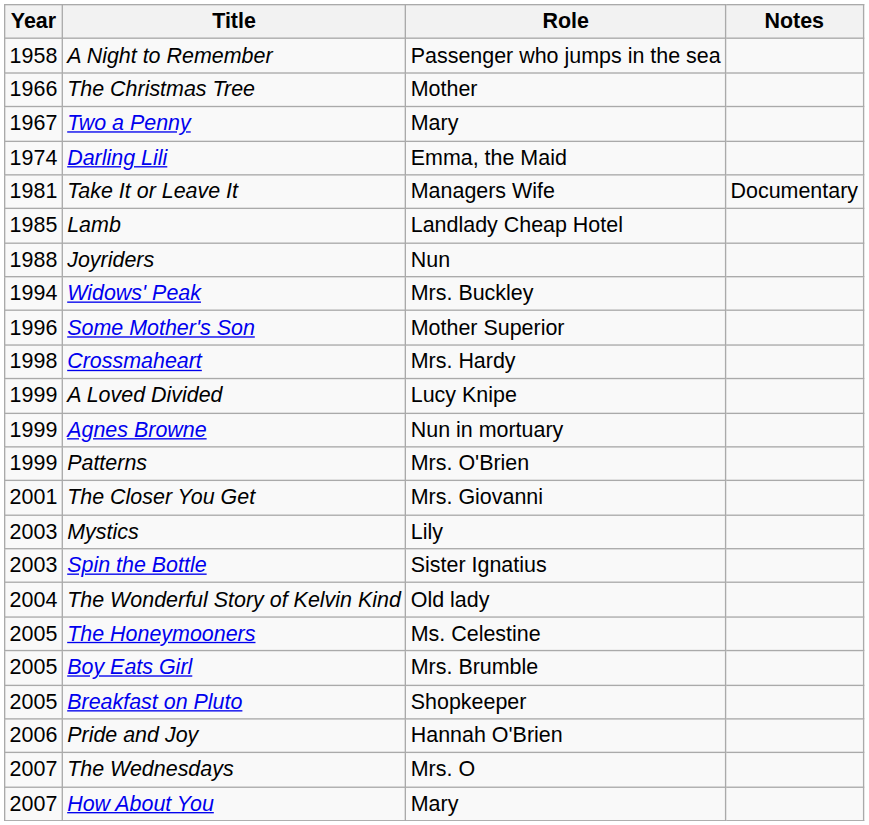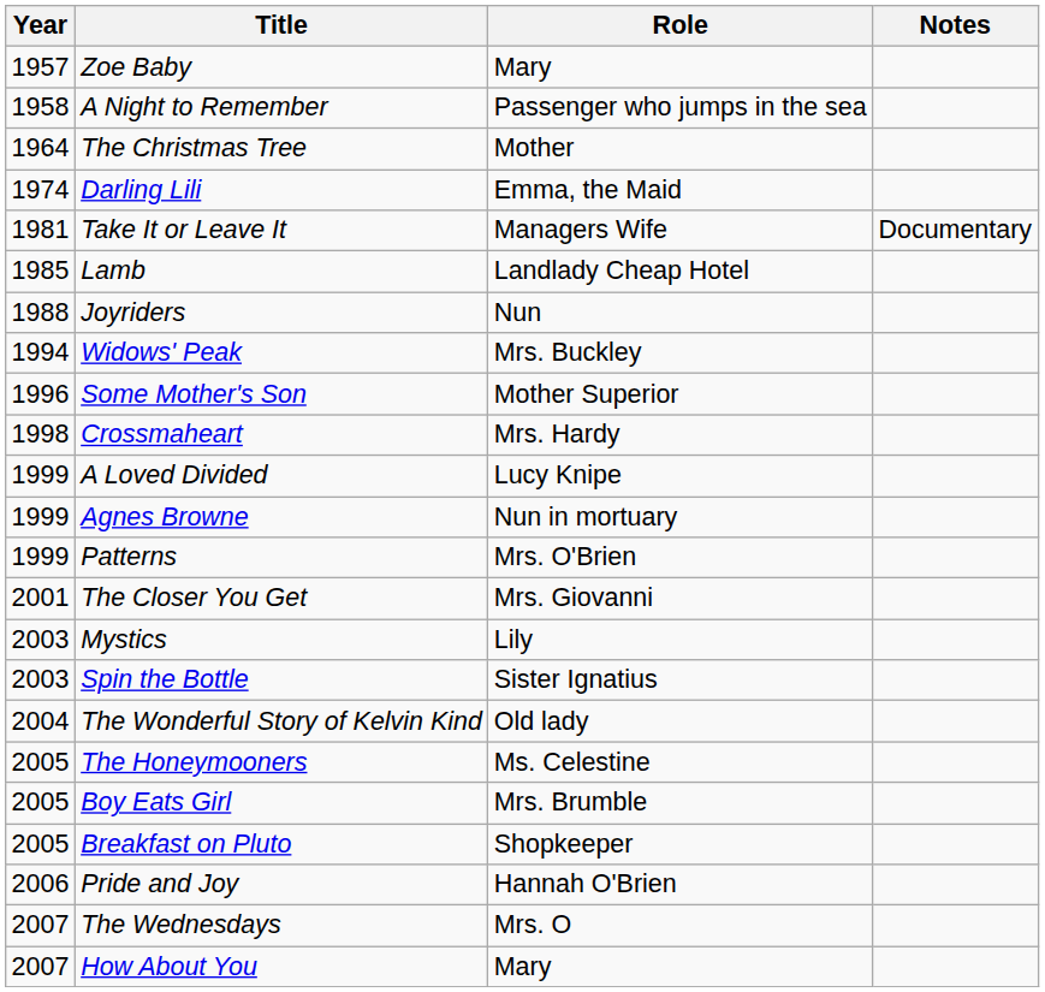 <table class="wikitable sortable">
 <tr>
 <th>Year</th>
 <th>Title</th>
 <th>Role</th>
 <th class="unsortable">Notes</th>
 </tr>
 <tr>
+<td>1957</td>
+<td><em>Zoe Baby</em></td>
+<td>Mary</td>
+<td></td>
+</tr>
+<tr>
 <td>1958</td>
 <td><em>A Night to Remember</em></td>
 <td>Passenger who jumps in the sea</td>
 <td></td>
 </tr>
 <tr>
-<td>1966</td>
+<td>1964</td>
 <td><em>The Christmas Tree</em></td>
 <td>Mother</td>
-<td></td>
-</tr>
-<tr>
-<td>1967</td>
-<td><em><a href='#'>Two a Penny</a></em></td>
-<td>Mary</td>
 <td></td>
 </tr>
 <tr>
 <td>1974</td>
 <td><em><a href='#'>Darling Lili</a></em></td>
 <td>Emma, the Maid</td>
 <td></td>
 </tr>
 <tr>
 <td>1981</td>
 <td><em>Take It or Leave It</em></td>
 <td>Managers Wife</td>
 <td>Documentary</td>
 </tr>
 <tr>
 <td>1985</td>
 <td><em>Lamb</em></td>
 <td>Landlady Cheap Hotel</td>
 <td></td>
 </tr>
 <tr>
 <td>1988</td>
 <td><em>Joyriders</em></td>
 <td>Nun</td>
 <td></td>
 </tr>
 <tr>
 <td>1994</td>
 <td><em><a href='#'>Widows' Peak</a></em></td>
 <td>Mrs. Buckley</td>
 <td></td>
 </tr>
 <tr>
 <td>1996</td>
 <td><em><a href='#'>Some Mother's Son</a></em></td>
 <td>Mother Superior</td>
 <td></td>
 </tr>
 <tr>
 <td>1998</td>
 <td><em><a href='#'>Crossmaheart</a></em></td>
 <td>Mrs. Hardy</td>
 <td></td>
 </tr>
 <tr>
 <td>1999</td>
 <td><em>A Loved Divided</em></td>
 <td>Lucy Knipe</td>
 <td></td>
 </tr>
 <tr>
 <td>1999</td>
 <td><em><a href='#'>Agnes Browne</a></em></td>
 <td>Nun in mortuary</td>
 <td></td>
 </tr>
 <tr>
 <td>1999</td>
 <td><em>Patterns</em></td>
 <td>Mrs. O'Brien</td>
 <td></td>
 </tr>
 <tr>
 <td>2001</td>
 <td><em>The Closer You Get</em></td>
 <td>Mrs. Giovanni</td>
 <td></td>
 </tr>
 <tr>
 <td>2003</td>
 <td><em>Mystics</em></td>
 <td>Lily</td>
 <td></td>
 </tr>
 <tr>
 <td>2003</td>
 <td><em><a href='#'>Spin the Bottle</a></em></td>
 <td>Sister Ignatius</td>
 <td></td>
 </tr>
 <tr>
 <td>2004</td>
 <td><em>The Wonderful Story of Kelvin Kind</em></td>
 <td>Old lady</td>
 <td></td>
 </tr>
 <tr>
 <td>2005</td>
 <td><em><a href='#'>The Honeymooners</a></em></td>
 <td>Ms. Celestine</td>
 <td></td>
 </tr>
 <tr>
 <td>2005</td>
 <td><em><a href='#'>Boy Eats Girl</a></em></td>
 <td>Mrs. Brumble</td>
 <td></td>
 </tr>
 <tr>
 <td>2005</td>
 <td><em><a href='#'>Breakfast on Pluto</a></em></td>
 <td>Shopkeeper</td>
 <td></td>
 </tr>
 <tr>
 <td>2006</td>
 <td><em>Pride and Joy</em></td>
 <td>Hannah O'Brien</td>
 <td></td>
 </tr>
 <tr>
 <td>2007</td>
 <td><em>The Wednesdays</em></td>
 <td>Mrs. O</td>
 <td></td>
 </tr>
 <tr>
 <td>2007</td>
 <td><em><a href='#'>How About You</a></em></td>
 <td>Mary</td>
 <td></td>
 </tr>
 </table>
